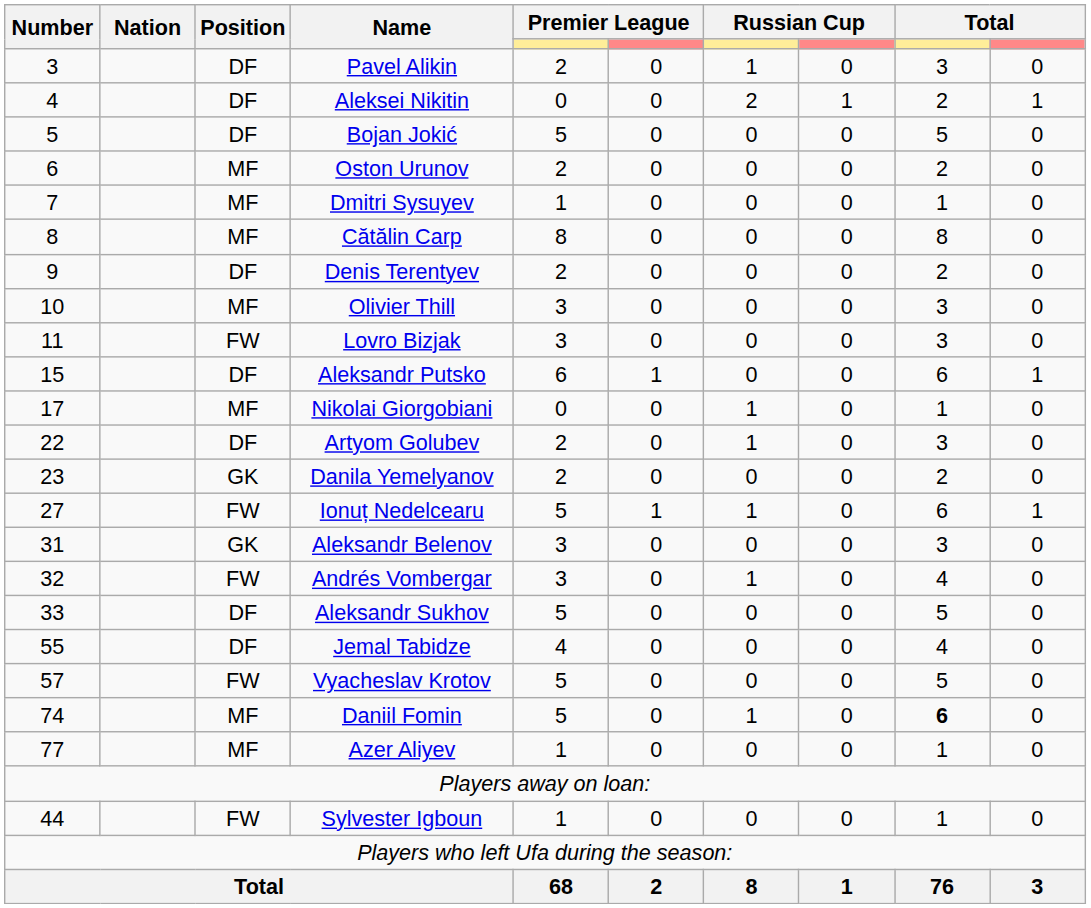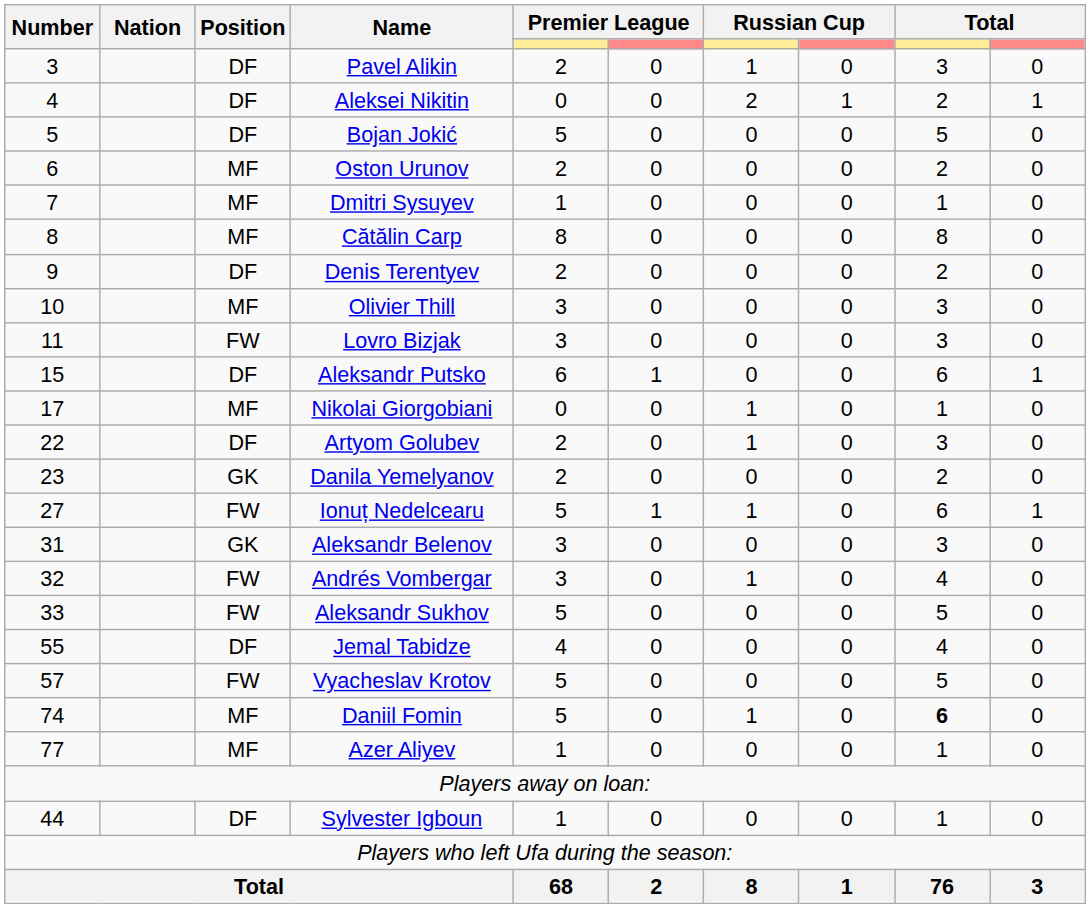 <table class="wikitable" style="font-size: 95%; text-align: center;">
 <tr>
 <th rowspan=2 width=60>Number</th>
 <th rowspan=2 width=60>Nation</th>
 <th rowspan=2 width=60>Position</th>
 <th rowspan=2 width=150>Name</th>
 <th colspan=2>Premier League</th>
 <th colspan=2>Russian Cup</th>
 <th colspan=2>Total</th>
 </tr>
 <tr>
 <th style="width:60px; background:#fe9;"></th>
 <th style="width:60px; background:#ff8888;"></th>
 <th style="width:60px; background:#fe9;"></th>
 <th style="width:60px; background:#ff8888;"></th>
 <th style="width:60px; background:#fe9;"></th>
 <th style="width:60px; background:#ff8888;"></th>
 </tr>
 <tr>
 <td>3</td>
 <td></td>
 <td>DF</td>
 <td><a href='#'>Pavel Alikin</a></td>
 <td>2</td>
 <td>0</td>
 <td>1</td>
 <td>0</td>
 <td>3</td>
 <td>0</td>
 </tr>
 <tr>
 <td>4</td>
 <td></td>
 <td>DF</td>
 <td><a href='#'>Aleksei Nikitin</a></td>
 <td>0</td>
 <td>0</td>
 <td>2</td>
 <td>1</td>
 <td>2</td>
 <td>1</td>
 </tr>
 <tr>
 <td>5</td>
 <td></td>
 <td>DF</td>
 <td><a href='#'>Bojan Jokić</a></td>
 <td>5</td>
 <td>0</td>
 <td>0</td>
 <td>0</td>
 <td>5</td>
 <td>0</td>
 </tr>
 <tr>
 <td>6</td>
 <td></td>
 <td>MF</td>
 <td><a href='#'>Oston Urunov</a></td>
 <td>2</td>
 <td>0</td>
 <td>0</td>
 <td>0</td>
 <td>2</td>
 <td>0</td>
 </tr>
 <tr>
 <td>7</td>
 <td></td>
 <td>MF</td>
 <td><a href='#'>Dmitri Sysuyev</a></td>
 <td>1</td>
 <td>0</td>
 <td>0</td>
 <td>0</td>
 <td>1</td>
 <td>0</td>
 </tr>
 <tr>
 <td>8</td>
 <td></td>
 <td>MF</td>
 <td><a href='#'>Cătălin Carp</a></td>
 <td>8</td>
 <td>0</td>
 <td>0</td>
 <td>0</td>
 <td>8</td>
 <td>0</td>
 </tr>
 <tr>
 <td>9</td>
 <td></td>
 <td>DF</td>
 <td><a href='#'>Denis Terentyev</a></td>
 <td>2</td>
 <td>0</td>
 <td>0</td>
 <td>0</td>
 <td>2</td>
 <td>0</td>
 </tr>
 <tr>
 <td>10</td>
 <td></td>
 <td>MF</td>
 <td><a href='#'>Olivier Thill</a></td>
 <td>3</td>
 <td>0</td>
 <td>0</td>
 <td>0</td>
 <td>3</td>
 <td>0</td>
 </tr>
 <tr>
 <td>11</td>
 <td></td>
 <td>FW</td>
 <td><a href='#'>Lovro Bizjak</a></td>
 <td>3</td>
 <td>0</td>
 <td>0</td>
 <td>0</td>
 <td>3</td>
 <td>0</td>
 </tr>
 <tr>
 <td>15</td>
 <td></td>
 <td>DF</td>
 <td><a href='#'>Aleksandr Putsko</a></td>
 <td>6</td>
 <td>1</td>
 <td>0</td>
 <td>0</td>
 <td>6</td>
 <td>1</td>
 </tr>
 <tr>
 <td>17</td>
 <td></td>
 <td>MF</td>
 <td><a href='#'>Nikolai Giorgobiani</a></td>
 <td>0</td>
 <td>0</td>
 <td>1</td>
 <td>0</td>
 <td>1</td>
 <td>0</td>
 </tr>
 <tr>
 <td>22</td>
 <td></td>
 <td>DF</td>
 <td><a href='#'>Artyom Golubev</a></td>
 <td>2</td>
 <td>0</td>
 <td>1</td>
 <td>0</td>
 <td>3</td>
 <td>0</td>
 </tr>
 <tr>
 <td>23</td>
 <td></td>
 <td>GK</td>
 <td><a href='#'>Danila Yemelyanov</a></td>
 <td>2</td>
 <td>0</td>
 <td>0</td>
 <td>0</td>
 <td>2</td>
 <td>0</td>
 </tr>
 <tr>
 <td>27</td>
 <td></td>
 <td>FW</td>
 <td><a href='#'>Ionuț Nedelcearu</a></td>
 <td>5</td>
 <td>1</td>
 <td>1</td>
 <td>0</td>
 <td>6</td>
 <td>1</td>
 </tr>
 <tr>
 <td>31</td>
 <td></td>
 <td>GK</td>
 <td><a href='#'>Aleksandr Belenov</a></td>
 <td>3</td>
 <td>0</td>
 <td>0</td>
 <td>0</td>
 <td>3</td>
 <td>0</td>
 </tr>
 <tr>
 <td>32</td>
 <td></td>
 <td>FW</td>
 <td><a href='#'>Andrés Vombergar</a></td>
 <td>3</td>
 <td>0</td>
 <td>1</td>
 <td>0</td>
 <td>4</td>
 <td>0</td>
 </tr>
 <tr>
 <td>33</td>
 <td></td>
-<td>DF</td>
+<td>FW</td>
 <td><a href='#'>Aleksandr Sukhov</a></td>
 <td>5</td>
 <td>0</td>
 <td>0</td>
 <td>0</td>
 <td>5</td>
 <td>0</td>
 </tr>
 <tr>
 <td>55</td>
 <td></td>
 <td>DF</td>
 <td><a href='#'>Jemal Tabidze</a></td>
 <td>4</td>
 <td>0</td>
 <td>0</td>
 <td>0</td>
 <td>4</td>
 <td>0</td>
 </tr>
 <tr>
 <td>57</td>
 <td></td>
 <td>FW</td>
 <td><a href='#'>Vyacheslav Krotov</a></td>
 <td>5</td>
 <td>0</td>
 <td>0</td>
 <td>0</td>
 <td>5</td>
 <td>0</td>
 </tr>
 <tr>
 <td>74</td>
 <td></td>
 <td>MF</td>
 <td><a href='#'>Daniil Fomin</a></td>
 <td>5</td>
 <td>0</td>
 <td>1</td>
 <td>0</td>
 <td><strong>6</strong></td>
 <td>0</td>
 </tr>
 <tr>
 <td>77</td>
 <td></td>
 <td>MF</td>
 <td><a href='#'>Azer Aliyev</a></td>
 <td>1</td>
 <td>0</td>
 <td>0</td>
 <td>0</td>
 <td>1</td>
 <td>0</td>
 </tr>
 <tr>
 <td colspan="14"><em>Players away on loan:</em></td>
 </tr>
 <tr>
 <td>44</td>
 <td></td>
-<td>FW</td>
+<td>DF</td>
 <td><a href='#'>Sylvester Igboun</a></td>
 <td>1</td>
 <td>0</td>
 <td>0</td>
 <td>0</td>
 <td>1</td>
 <td>0</td>
 </tr>
 <tr>
 <td colspan="14"><em>Players who left Ufa during the season:</em></td>
 </tr>
 <tr>
 <th colspan=4>Total</th>
 <th>68</th>
 <th>2</th>
 <th>8</th>
 <th>1</th>
 <th>76</th>
 <th>3</th>
 </tr>
 </table>
